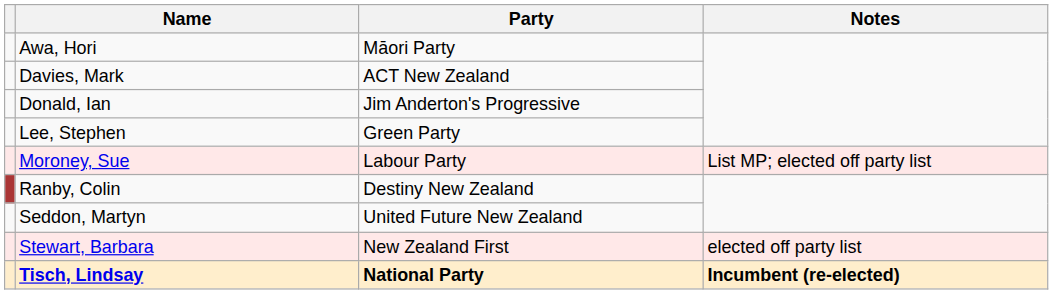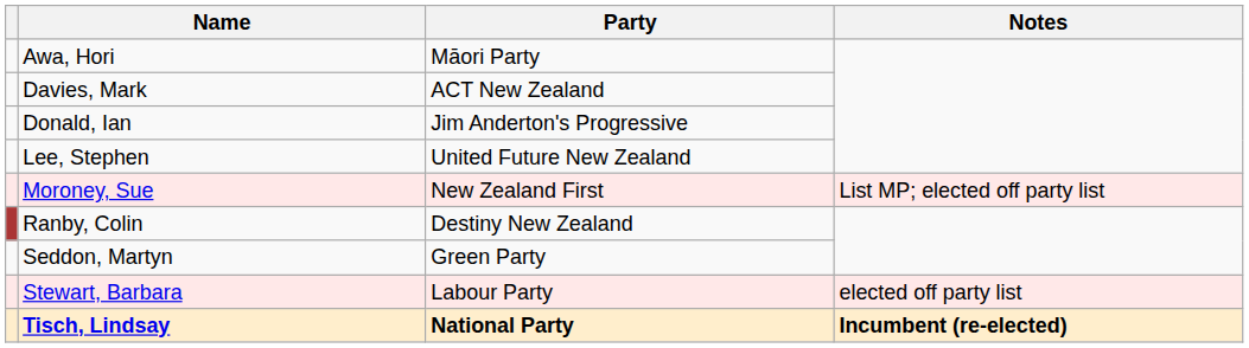 <table class="wikitable" width="70%" style="font-size:95%;">
 <tr>
 <th width=1%></th>
 <th width=33%>Name</th>
 <th width=33%>Party</th>
 <th width=33%>Notes</th>
 </tr>
 <tr -->
 <td bgcolor=></td>
 <td>Awa, Hori</td>
 <td>Māori Party</td>
 </tr>
 <tr -->
 <td bgcolor=></td>
 <td>Davies, Mark</td>
 <td>ACT New Zealand</td>
 </tr>
 <tr -->
 <td bgcolor=></td>
 <td>Donald, Ian</td>
 <td>Jim Anderton's Progressive</td>
 </tr>
 <tr -->
 <td bgcolor=></td>
 <td>Lee, Stephen</td>
-<td>Green Party</td>
+<td>United Future New Zealand</td>
 </tr>
 <tr ---- bgcolor=#FFE8E8>
 <td bgcolor=></td>
 <td><a href='#'>Moroney, Sue</a></td>
-<td>Labour Party</td>
+<td>New Zealand First</td>
 <td>List MP; elected off party list</td>
 </tr>
 <tr -->
 <td bgcolor=#aa3535></td>
 <td>Ranby, Colin</td>
 <td>Destiny New Zealand</td>
 </tr>
 <tr -->
 <td bgcolor=></td>
 <td>Seddon, Martyn</td>
-<td>United Future New Zealand</td>
+<td>Green Party</td>
 </tr>
 <tr ---- bgcolor=#FFE8E8>
 <td bgcolor=></td>
 <td><a href='#'>Stewart, Barbara</a></td>
-<td>New Zealand First</td>
+<td>Labour Party</td>
 <td>elected off party list</td>
 </tr>
 <tr ---- bgcolor=#FFEECC>
 <td bgcolor=></td>
 <td><strong><a href='#'>Tisch, Lindsay</a></strong></td>
 <td><strong>National Party</strong></td>
 <td><strong>Incumbent (re-elected)</strong></td>
 </tr>
 </table>
